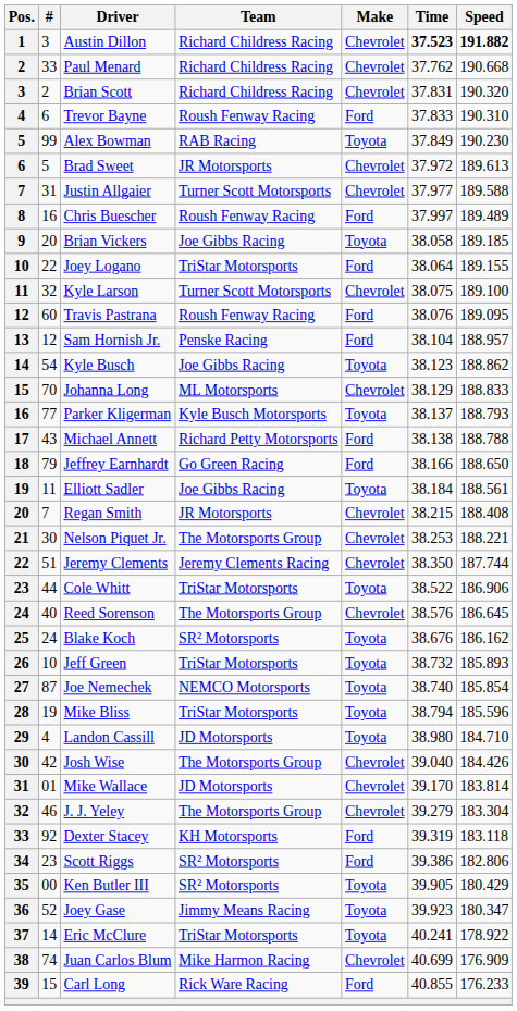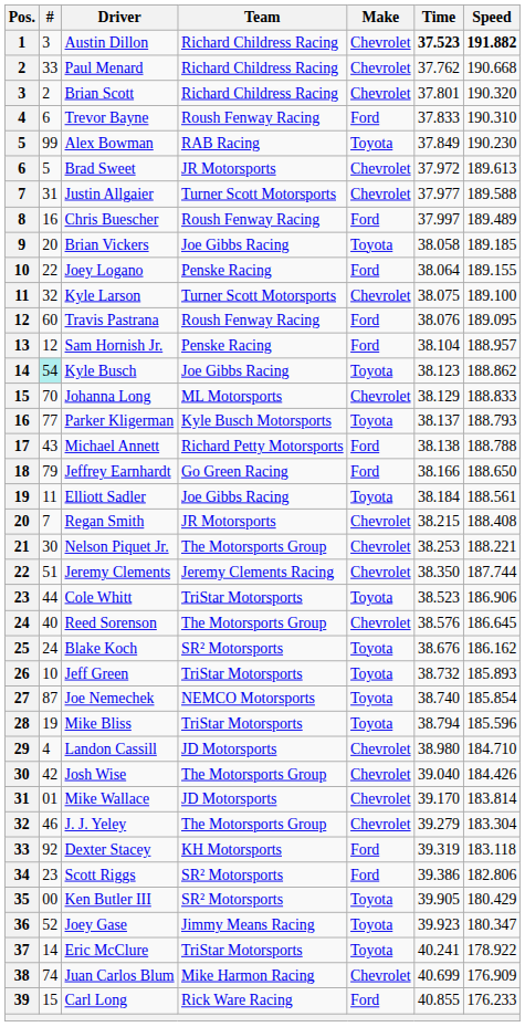 <table class="wikitable" style="font-size:95%">
 <tr>
 <th>Pos.</th>
 <th>#</th>
 <th>Driver</th>
 <th>Team</th>
 <th>Make</th>
 <th>Time</th>
 <th>Speed</th>
 </tr>
 <tr>
 <th>1</th>
 <td>3</td>
 <td><a href='#'>Austin Dillon</a></td>
 <td><a href='#'>Richard Childress Racing</a></td>
 <td><a href='#'>Chevrolet</a></td>
 <td><strong>37.523</strong></td>
 <td><strong>191.882</strong></td>
 </tr>
 <tr>
 <th>2</th>
 <td>33</td>
 <td><a href='#'>Paul Menard</a></td>
 <td><a href='#'>Richard Childress Racing</a></td>
 <td><a href='#'>Chevrolet</a></td>
 <td>37.762</td>
 <td>190.668</td>
 </tr>
 <tr>
 <th>3</th>
 <td>2</td>
 <td><a href='#'>Brian Scott</a></td>
 <td><a href='#'>Richard Childress Racing</a></td>
 <td><a href='#'>Chevrolet</a></td>
-<td>37.831</td>
+<td>37.801</td>
 <td>190.320</td>
 </tr>
 <tr>
 <th>4</th>
 <td>6</td>
 <td><a href='#'>Trevor Bayne</a></td>
 <td><a href='#'>Roush Fenway Racing</a></td>
 <td><a href='#'>Ford</a></td>
 <td>37.833</td>
 <td>190.310</td>
 </tr>
 <tr>
 <th>5</th>
 <td>99</td>
 <td><a href='#'>Alex Bowman</a></td>
 <td><a href='#'>RAB Racing</a></td>
 <td><a href='#'>Toyota</a></td>
 <td>37.849</td>
 <td>190.230</td>
 </tr>
 <tr>
 <th>6</th>
 <td>5</td>
 <td><a href='#'>Brad Sweet</a></td>
 <td><a href='#'>JR Motorsports</a></td>
 <td><a href='#'>Chevrolet</a></td>
 <td>37.972</td>
 <td>189.613</td>
 </tr>
 <tr>
 <th>7</th>
 <td>31</td>
 <td><a href='#'>Justin Allgaier</a></td>
 <td><a href='#'>Turner Scott Motorsports</a></td>
 <td><a href='#'>Chevrolet</a></td>
 <td>37.977</td>
 <td>189.588</td>
 </tr>
 <tr>
 <th>8</th>
 <td>16</td>
 <td><a href='#'>Chris Buescher</a></td>
 <td><a href='#'>Roush Fenway Racing</a></td>
 <td><a href='#'>Ford</a></td>
 <td>37.997</td>
 <td>189.489</td>
 </tr>
 <tr>
 <th>9</th>
 <td>20</td>
 <td><a href='#'>Brian Vickers</a></td>
 <td><a href='#'>Joe Gibbs Racing</a></td>
 <td><a href='#'>Toyota</a></td>
 <td>38.058</td>
 <td>189.185</td>
 </tr>
 <tr>
 <th>10</th>
 <td>22</td>
 <td><a href='#'>Joey Logano</a></td>
-<td><a href='#'>TriStar Motorsports</a></td>
+<td><a href='#'>Penske Racing</a></td>
 <td><a href='#'>Ford</a></td>
 <td>38.064</td>
 <td>189.155</td>
 </tr>
 <tr>
 <th>11</th>
 <td>32</td>
 <td><a href='#'>Kyle Larson</a></td>
 <td><a href='#'>Turner Scott Motorsports</a></td>
 <td><a href='#'>Chevrolet</a></td>
 <td>38.075</td>
 <td>189.100</td>
 </tr>
 <tr>
 <th>12</th>
 <td>60</td>
 <td><a href='#'>Travis Pastrana</a></td>
 <td><a href='#'>Roush Fenway Racing</a></td>
 <td><a href='#'>Ford</a></td>
 <td>38.076</td>
 <td>189.095</td>
 </tr>
 <tr>
 <th>13</th>
 <td>12</td>
 <td><a href='#'>Sam Hornish Jr.</a></td>
 <td><a href='#'>Penske Racing</a></td>
 <td><a href='#'>Ford</a></td>
 <td>38.104</td>
 <td>188.957</td>
 </tr>
 <tr>
 <th>14</th>
-<td>54</td>
+<td style="background: paleturquoise;">54</td>
 <td><a href='#'>Kyle Busch</a></td>
 <td><a href='#'>Joe Gibbs Racing</a></td>
 <td><a href='#'>Toyota</a></td>
 <td>38.123</td>
 <td>188.862</td>
 </tr>
 <tr>
 <th>15</th>
 <td>70</td>
 <td><a href='#'>Johanna Long</a></td>
 <td><a href='#'>ML Motorsports</a></td>
 <td><a href='#'>Chevrolet</a></td>
 <td>38.129</td>
 <td>188.833</td>
 </tr>
 <tr>
 <th>16</th>
 <td>77</td>
 <td><a href='#'>Parker Kligerman</a></td>
 <td><a href='#'>Kyle Busch Motorsports</a></td>
 <td><a href='#'>Toyota</a></td>
 <td>38.137</td>
 <td>188.793</td>
 </tr>
 <tr>
 <th>17</th>
 <td>43</td>
 <td><a href='#'>Michael Annett</a></td>
 <td><a href='#'>Richard Petty Motorsports</a></td>
 <td><a href='#'>Ford</a></td>
 <td>38.138</td>
 <td>188.788</td>
 </tr>
 <tr>
 <th>18</th>
 <td>79</td>
 <td><a href='#'>Jeffrey Earnhardt</a></td>
 <td><a href='#'>Go Green Racing</a></td>
 <td><a href='#'>Ford</a></td>
 <td>38.166</td>
 <td>188.650</td>
 </tr>
 <tr>
 <th>19</th>
 <td>11</td>
 <td><a href='#'>Elliott Sadler</a></td>
 <td><a href='#'>Joe Gibbs Racing</a></td>
 <td><a href='#'>Toyota</a></td>
 <td>38.184</td>
 <td>188.561</td>
 </tr>
 <tr>
 <th>20</th>
 <td>7</td>
 <td><a href='#'>Regan Smith</a></td>
 <td><a href='#'>JR Motorsports</a></td>
 <td><a href='#'>Chevrolet</a></td>
 <td>38.215</td>
 <td>188.408</td>
 </tr>
 <tr>
 <th>21</th>
 <td>30</td>
 <td><a href='#'>Nelson Piquet Jr.</a></td>
 <td><a href='#'>The Motorsports Group</a></td>
 <td><a href='#'>Chevrolet</a></td>
 <td>38.253</td>
 <td>188.221</td>
 </tr>
 <tr>
 <th>22</th>
 <td>51</td>
 <td><a href='#'>Jeremy Clements</a></td>
 <td><a href='#'>Jeremy Clements Racing</a></td>
 <td><a href='#'>Chevrolet</a></td>
 <td>38.350</td>
 <td>187.744</td>
 </tr>
 <tr>
 <th>23</th>
 <td>44</td>
 <td><a href='#'>Cole Whitt</a></td>
 <td><a href='#'>TriStar Motorsports</a></td>
 <td><a href='#'>Toyota</a></td>
-<td>38.522</td>
+<td>38.523</td>
 <td>186.906</td>
 </tr>
 <tr>
 <th>24</th>
 <td>40</td>
 <td><a href='#'>Reed Sorenson</a></td>
 <td><a href='#'>The Motorsports Group</a></td>
 <td><a href='#'>Chevrolet</a></td>
 <td>38.576</td>
 <td>186.645</td>
 </tr>
 <tr>
 <th>25</th>
 <td>24</td>
 <td><a href='#'>Blake Koch</a></td>
 <td><a href='#'>SR² Motorsports</a></td>
 <td><a href='#'>Toyota</a></td>
 <td>38.676</td>
 <td>186.162</td>
 </tr>
 <tr>
 <th>26</th>
 <td>10</td>
 <td><a href='#'>Jeff Green</a></td>
 <td><a href='#'>TriStar Motorsports</a></td>
 <td><a href='#'>Toyota</a></td>
 <td>38.732</td>
 <td>185.893</td>
 </tr>
 <tr>
 <th>27</th>
 <td>87</td>
 <td><a href='#'>Joe Nemechek</a></td>
 <td><a href='#'>NEMCO Motorsports</a></td>
 <td><a href='#'>Toyota</a></td>
 <td>38.740</td>
 <td>185.854</td>
 </tr>
 <tr>
 <th>28</th>
 <td>19</td>
 <td><a href='#'>Mike Bliss</a></td>
 <td><a href='#'>TriStar Motorsports</a></td>
 <td><a href='#'>Toyota</a></td>
 <td>38.794</td>
 <td>185.596</td>
 </tr>
 <tr>
 <th>29</th>
 <td>4</td>
 <td><a href='#'>Landon Cassill</a></td>
 <td><a href='#'>JD Motorsports</a></td>
-<td><a href='#'>Toyota</a></td>
+<td><a href='#'>Chevrolet</a></td>
 <td>38.980</td>
 <td>184.710</td>
 </tr>
 <tr>
 <th>30</th>
 <td>42</td>
 <td><a href='#'>Josh Wise</a></td>
 <td><a href='#'>The Motorsports Group</a></td>
 <td><a href='#'>Chevrolet</a></td>
 <td>39.040</td>
 <td>184.426</td>
 </tr>
 <tr>
 <th>31</th>
 <td>01</td>
 <td><a href='#'>Mike Wallace</a></td>
 <td><a href='#'>JD Motorsports</a></td>
 <td><a href='#'>Chevrolet</a></td>
 <td>39.170</td>
 <td>183.814</td>
 </tr>
 <tr>
 <th>32</th>
 <td>46</td>
 <td><a href='#'>J. J. Yeley</a></td>
 <td><a href='#'>The Motorsports Group</a></td>
 <td><a href='#'>Chevrolet</a></td>
 <td>39.279</td>
 <td>183.304</td>
 </tr>
 <tr>
 <th>33</th>
 <td>92</td>
 <td><a href='#'>Dexter Stacey</a></td>
 <td><a href='#'>KH Motorsports</a></td>
 <td><a href='#'>Ford</a></td>
 <td>39.319</td>
 <td>183.118</td>
 </tr>
 <tr>
 <th>34</th>
 <td>23</td>
 <td><a href='#'>Scott Riggs</a></td>
 <td><a href='#'>SR² Motorsports</a></td>
 <td><a href='#'>Ford</a></td>
 <td>39.386</td>
 <td>182.806</td>
 </tr>
 <tr>
 <th>35</th>
 <td>00</td>
 <td><a href='#'>Ken Butler III</a></td>
 <td><a href='#'>SR² Motorsports</a></td>
 <td><a href='#'>Toyota</a></td>
 <td>39.905</td>
 <td>180.429</td>
 </tr>
 <tr>
 <th>36</th>
 <td>52</td>
 <td><a href='#'>Joey Gase</a></td>
 <td><a href='#'>Jimmy Means Racing</a></td>
 <td><a href='#'>Toyota</a></td>
 <td>39.923</td>
 <td>180.347</td>
 </tr>
 <tr>
 <th>37</th>
 <td>14</td>
 <td><a href='#'>Eric McClure</a></td>
 <td><a href='#'>TriStar Motorsports</a></td>
 <td><a href='#'>Toyota</a></td>
 <td>40.241</td>
 <td>178.922</td>
 </tr>
 <tr>
 <th>38</th>
 <td>74</td>
 <td><a href='#'>Juan Carlos Blum</a></td>
 <td><a href='#'>Mike Harmon Racing</a></td>
 <td><a href='#'>Chevrolet</a></td>
 <td>40.699</td>
 <td>176.909</td>
 </tr>
 <tr>
 <th>39</th>
 <td>15</td>
 <td><a href='#'>Carl Long</a></td>
 <td><a href='#'>Rick Ware Racing</a></td>
 <td><a href='#'>Ford</a></td>
 <td>40.855</td>
 <td>176.233</td>
 </tr>
 <tr>
 <th colspan="7"></th>
 </tr>
 </table>
